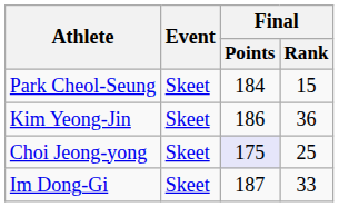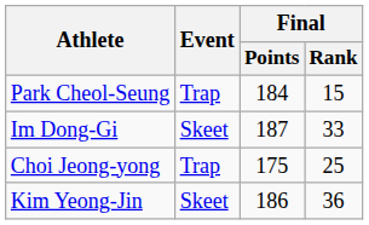 <table class="wikitable" style="font-size:90%">
 <tr>
 <th rowspan="2">Athlete</th>
 <th rowspan="2">Event</th>
 <th colspan=2>Final</th>
 </tr>
 <tr style="font-size:95%">
 <th>Points</th>
 <th>Rank</th>
 </tr>
 <tr align=center>
 <td align=left><a href='#'>Park Cheol-Seung</a></td>
-<td align=left><a href='#'>Skeet</a></td>
+<td align=left><a href='#'>Trap</a></td>
 <td>184</td>
 <td>15</td>
+</tr>
+<tr align=center>
+<td align=left><a href='#'>Im Dong-Gi</a></td>
+<td align=left><a href='#'>Skeet</a></td>
+<td>187</td>
+<td>33</td>
+</tr>
+<tr align=center>
+<td align=left><a href='#'>Choi Jeong-yong</a></td>
+<td align=left><a href='#'>Trap</a></td>
+<td>175</td>
+<td>25</td>
 </tr>
 <tr align=center>
 <td align=left><a href='#'>Kim Yeong-Jin</a></td>
 <td align=left><a href='#'>Skeet</a></td>
 <td>186</td>
 <td>36</td>
 </tr>
-<tr align=center>
-<td align=left><a href='#'>Choi Jeong-yong</a></td>
-<td align=left><a href='#'>Skeet</a></td>
-<td style="background: lavender;">175</td>
-<td>25</td>
-</tr>
-<tr align=center>
-<td align=left><a href='#'>Im Dong-Gi</a></td>
-<td align=left><a href='#'>Skeet</a></td>
-<td>187</td>
-<td>33</td>
-</tr>
 </table>
